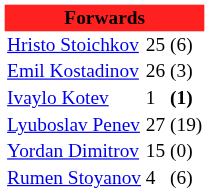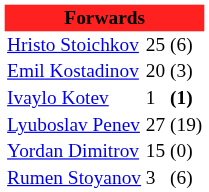 <table class="toccolours" border="0" cellpadding="2" cellspacing="0" align="left" style="margin:0.5em;">
 <tr>
 <th colspan="4" align="center" bgcolor="#FF2020"><span>Forwards</span></th>
 </tr>
 <tr>
 <td> <a href='#'>Hristo Stoichkov</a></td>
 <td>25</td>
 <td>(6)</td>
 </tr>
 <tr>
 <td> <a href='#'>Emil Kostadinov</a></td>
-<td>26</td>
+<td>20</td>
 <td>(3)</td>
 </tr>
 <tr>
 <td> <a href='#'>Ivaylo Kotev</a></td>
 <td>1</td>
 <td><strong>(1)</strong></td>
 </tr>
 <tr>
 <td> <a href='#'>Lyuboslav Penev</a></td>
 <td>27</td>
 <td>(19)</td>
 </tr>
 <tr>
 <td> <a href='#'>Yordan Dimitrov</a></td>
 <td>15</td>
 <td>(0)</td>
 </tr>
 <tr>
 <td> <a href='#'>Rumen Stoyanov</a></td>
-<td>4</td>
+<td>3</td>
 <td>(6)</td>
 </tr>
 <tr>
 </tr>
 </table>
